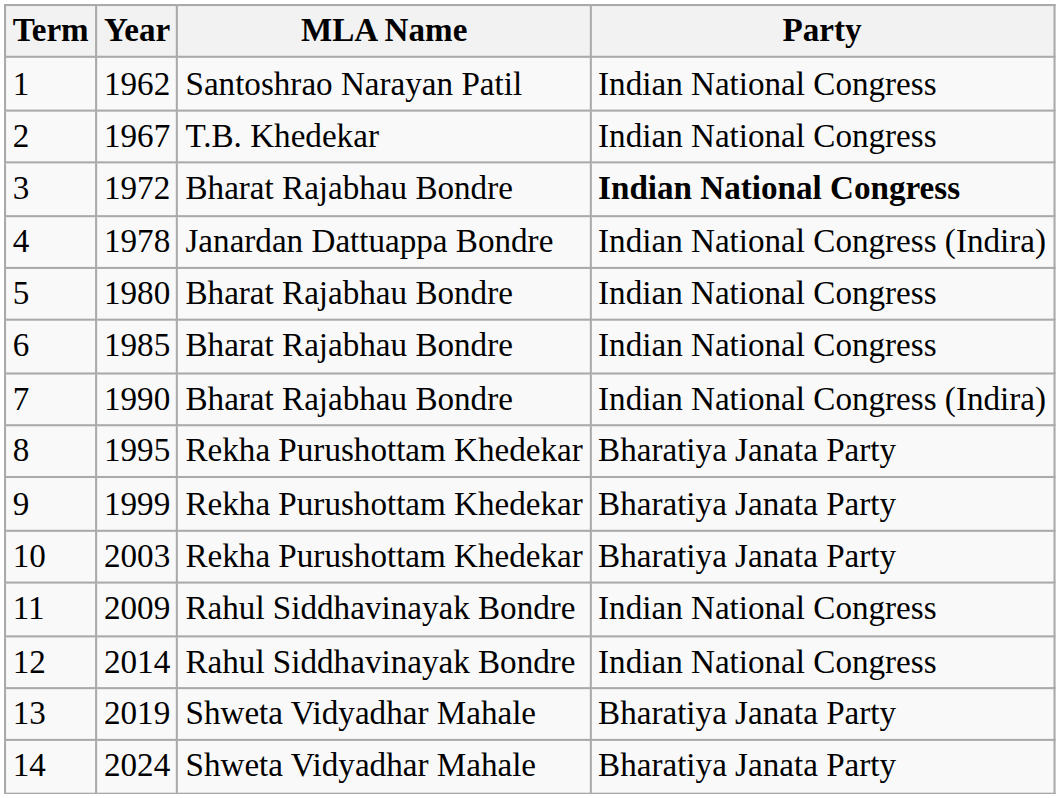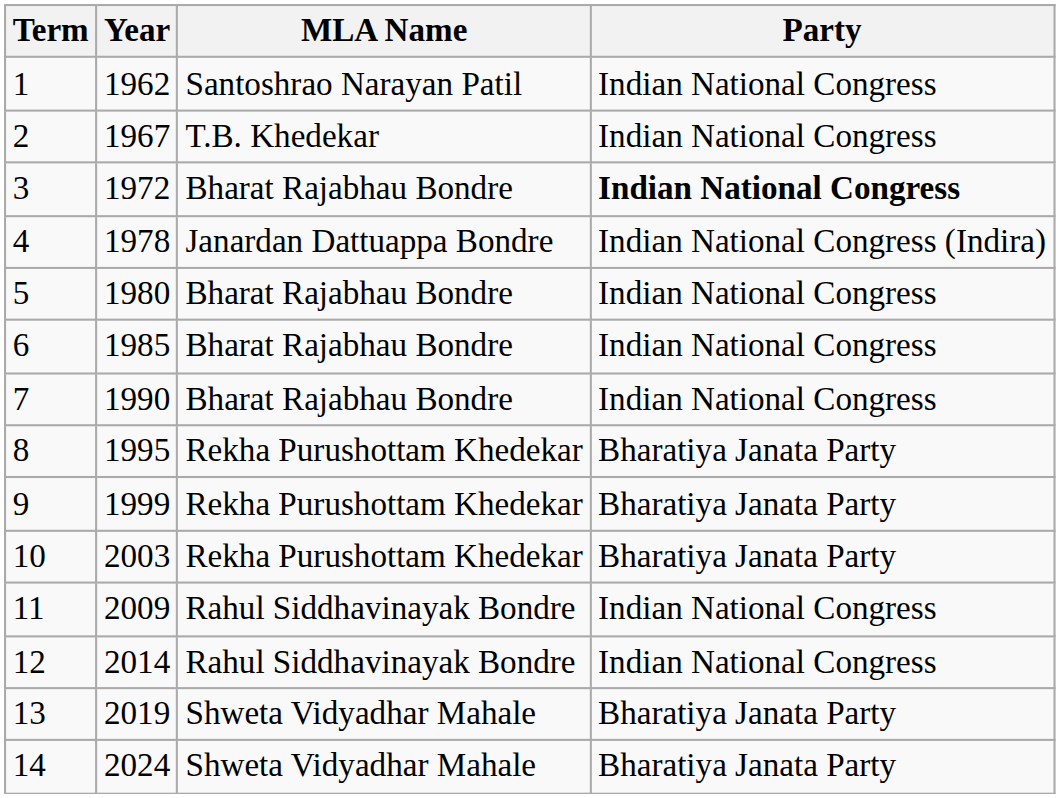 <table class="wikitable sortable">
 <tr>
 <th>Term</th>
 <th>Year</th>
 <th>MLA Name</th>
 <th>Party</th>
 </tr>
 <tr>
 <td>1</td>
 <td>1962</td>
 <td>Santoshrao Narayan Patil</td>
 <td>Indian National Congress</td>
 </tr>
 <tr>
 <td>2</td>
 <td>1967</td>
 <td>T.B. Khedekar</td>
 <td>Indian National Congress</td>
 </tr>
 <tr>
 <td>3</td>
 <td>1972</td>
 <td>Bharat Rajabhau Bondre</td>
 <td><strong>Indian National Congress</strong></td>
 </tr>
 <tr>
 <td>4</td>
 <td>1978</td>
 <td>Janardan Dattuappa Bondre</td>
 <td>Indian National Congress (Indira)</td>
 </tr>
 <tr>
 <td>5</td>
 <td>1980</td>
 <td>Bharat Rajabhau Bondre</td>
 <td>Indian National Congress</td>
 </tr>
 <tr>
 <td>6</td>
 <td>1985</td>
 <td>Bharat Rajabhau Bondre</td>
 <td>Indian National Congress</td>
 </tr>
 <tr>
 <td>7</td>
 <td>1990</td>
 <td>Bharat Rajabhau Bondre</td>
-<td>Indian National Congress (Indira)</td>
+<td>Indian National Congress</td>
 </tr>
 <tr>
 <td>8</td>
 <td>1995</td>
 <td>Rekha Purushottam Khedekar</td>
 <td>Bharatiya Janata Party</td>
 </tr>
 <tr>
 <td>9</td>
 <td>1999</td>
 <td>Rekha Purushottam Khedekar</td>
 <td>Bharatiya Janata Party</td>
 </tr>
 <tr>
 <td>10</td>
 <td>2003</td>
 <td>Rekha Purushottam Khedekar</td>
 <td>Bharatiya Janata Party</td>
 </tr>
 <tr>
 <td>11</td>
 <td>2009</td>
 <td>Rahul Siddhavinayak Bondre</td>
 <td>Indian National Congress</td>
 </tr>
 <tr>
 <td>12</td>
 <td>2014</td>
 <td>Rahul Siddhavinayak Bondre</td>
 <td>Indian National Congress</td>
 </tr>
 <tr>
 <td>13</td>
 <td>2019</td>
 <td>Shweta Vidyadhar Mahale</td>
 <td>Bharatiya Janata Party</td>
 </tr>
 <tr>
 <td>14</td>
 <td>2024</td>
 <td>Shweta Vidyadhar Mahale</td>
 <td>Bharatiya Janata Party</td>
 </tr>
 </table>
